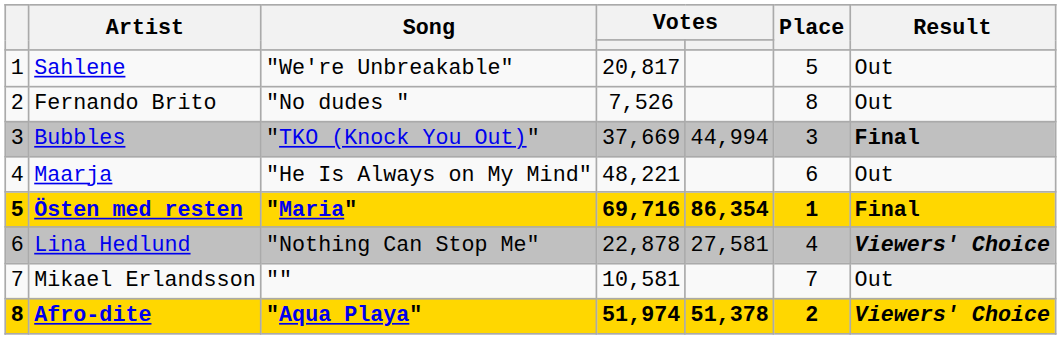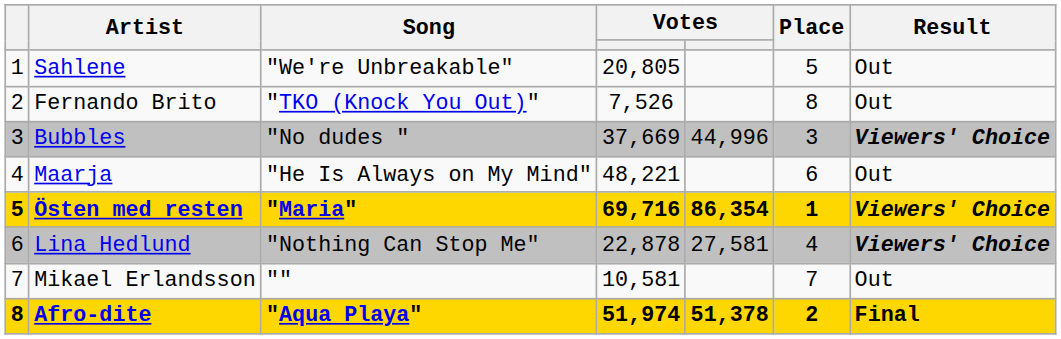 <table class="sortable wikitable" style="margin: 1em auto 1em auto; text-align:center;">
 <tr>
 <th rowspan="2"></th>
 <th rowspan="2">Artist</th>
 <th rowspan="2">Song</th>
 <th colspan="2">Votes</th>
 <th rowspan="2">Place</th>
 <th rowspan="2" class="unsortable">Result</th>
 </tr>
 <tr>
 <th></th>
 <th></th>
 </tr>
 <tr>
 <td>1</td>
 <td align="left"><a href='#'>Sahlene</a></td>
 <td align="left">"We're Unbreakable"</td>
-<td>20,817</td>
+<td>20,805</td>
 <td></td>
 <td>5</td>
 <td align="left">Out</td>
 </tr>
 <tr>
 <td>2</td>
 <td align="left">Fernando Brito</td>
-<td align="left">"No dudes "</td>
+<td align="left">"<a href='#'>TKO (Knock You Out)</a>"</td>
 <td>7,526</td>
 <td></td>
 <td>8</td>
 <td align="left">Out</td>
 </tr>
 <tr style="background:silver;">
 <td>3</td>
 <td align="left"><a href='#'>Bubbles</a></td>
-<td align="left">"<a href='#'>TKO (Knock You Out)</a>"</td>
+<td align="left">"No dudes "</td>
 <td>37,669</td>
-<td>44,994</td>
+<td>44,996</td>
 <td>3</td>
-<td align="left"><strong>Final</strong></td>
+<td align="left"><strong><em>Viewers' Choice</em></strong></td>
 </tr>
 <tr>
 <td>4</td>
 <td align="left"><a href='#'>Maarja</a></td>
 <td align="left">"He Is Always on My Mind"</td>
 <td>48,221</td>
 <td></td>
 <td>6</td>
 <td align="left">Out</td>
 </tr>
 <tr style="background:gold;">
 <td><strong>5</strong></td>
 <td align="left"><strong><a href='#'>Östen med resten</a></strong></td>
 <td align="left"><strong>"<a href='#'>Maria</a>"</strong></td>
 <td><strong>69,716</strong></td>
 <td><strong>86,354</strong></td>
 <td><strong>1</strong></td>
-<td align="left"><strong>Final</strong></td>
+<td align="left"><strong><em>Viewers' Choice</em></strong></td>
 </tr>
 <tr style="background:silver;">
 <td>6</td>
 <td align="left"><a href='#'>Lina Hedlund</a></td>
 <td align="left">"Nothing Can Stop Me"</td>
 <td>22,878</td>
 <td>27,581</td>
 <td>4</td>
 <td align="left"><strong><em>Viewers' Choice</em></strong></td>
 </tr>
 <tr>
 <td>7</td>
 <td align="left">Mikael Erlandsson</td>
 <td align="left">""</td>
 <td>10,581</td>
 <td></td>
 <td>7</td>
 <td align="left">Out</td>
 </tr>
 <tr style="background:gold;">
 <td><strong>8</strong></td>
 <td align="left"><strong><a href='#'>Afro-dite</a></strong></td>
 <td align="left"><strong>"<a href='#'>Aqua Playa</a>"</strong></td>
 <td><strong>51,974</strong></td>
 <td><strong>51,378</strong></td>
 <td><strong>2</strong></td>
-<td align="left"><strong><em>Viewers' Choice</em></strong></td>
+<td align="left"><strong>Final</strong></td>
 </tr>
 </table>
